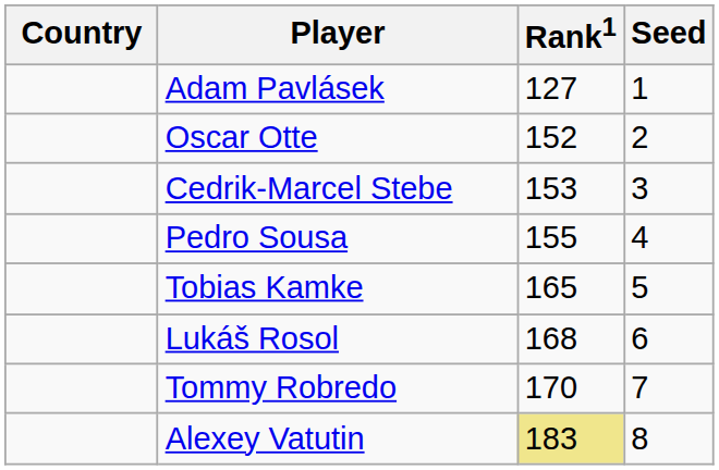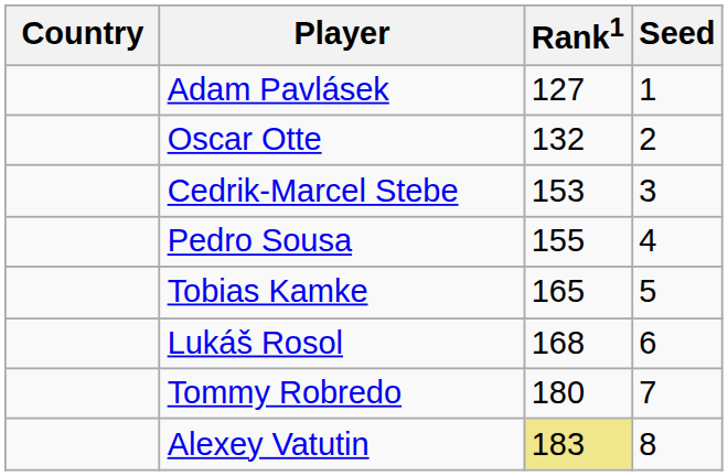 <table class="sortable wikitable">
 <tr>
 <th width="70">Country</th>
 <th width="175">Player</th>
 <th>Rank<sup>1</sup></th>
 <th>Seed</th>
 </tr>
 <tr>
 <td></td>
 <td><a href='#'>Adam Pavlásek</a></td>
 <td>127</td>
 <td>1</td>
 </tr>
 <tr>
 <td></td>
 <td><a href='#'>Oscar Otte</a></td>
-<td>152</td>
+<td>132</td>
 <td>2</td>
 </tr>
 <tr>
 <td></td>
 <td><a href='#'>Cedrik-Marcel Stebe</a></td>
 <td>153</td>
 <td>3</td>
 </tr>
 <tr>
 <td></td>
 <td><a href='#'>Pedro Sousa</a></td>
 <td>155</td>
 <td>4</td>
 </tr>
 <tr>
 <td></td>
 <td><a href='#'>Tobias Kamke</a></td>
 <td>165</td>
 <td>5</td>
 </tr>
 <tr>
 <td></td>
 <td><a href='#'>Lukáš Rosol</a></td>
 <td>168</td>
 <td>6</td>
 </tr>
 <tr>
 <td></td>
 <td><a href='#'>Tommy Robredo</a></td>
-<td>170</td>
+<td>180</td>
 <td>7</td>
 </tr>
 <tr>
 <td></td>
 <td><a href='#'>Alexey Vatutin</a></td>
 <td style="background: khaki;">183</td>
 <td>8</td>
 </tr>
 </table>
